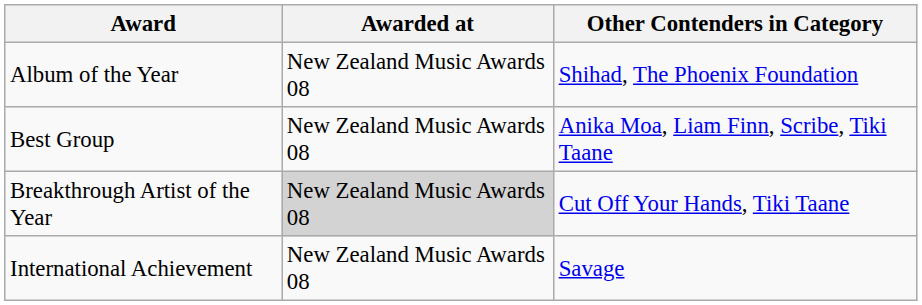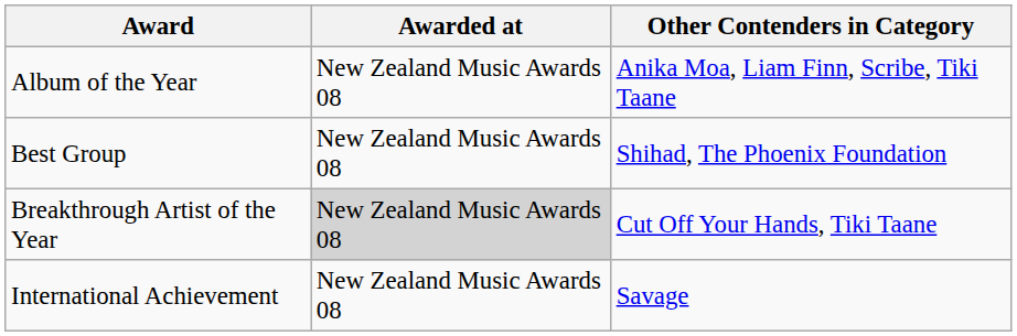 <table class="wikitable" style="font-size: 95%;">
 <tr>
 <th>Award</th>
 <th>Awarded at</th>
 <th>Other Contenders in Category</th>
 </tr>
 <tr>
 <td>Album of the Year</td>
 <td>New Zealand Music Awards 08</td>
-<td><a href='#'>Shihad</a>, <a href='#'>The Phoenix Foundation</a></td>
+<td><a href='#'>Anika Moa</a>, <a href='#'>Liam Finn</a>, <a href='#'>Scribe</a>, <a href='#'>Tiki Taane</a></td>
 </tr>
 <tr>
 <td>Best Group</td>
 <td>New Zealand Music Awards 08</td>
-<td><a href='#'>Anika Moa</a>, <a href='#'>Liam Finn</a>, <a href='#'>Scribe</a>, <a href='#'>Tiki Taane</a></td>
+<td><a href='#'>Shihad</a>, <a href='#'>The Phoenix Foundation</a></td>
 </tr>
 <tr>
 <td>Breakthrough Artist of the Year</td>
 <td style="background: lightgrey;">New Zealand Music Awards 08</td>
 <td><a href='#'>Cut Off Your Hands</a>, <a href='#'>Tiki Taane</a></td>
 </tr>
 <tr>
 <td>International Achievement</td>
 <td>New Zealand Music Awards 08</td>
 <td><a href='#'>Savage</a></td>
 </tr>
 </table>
